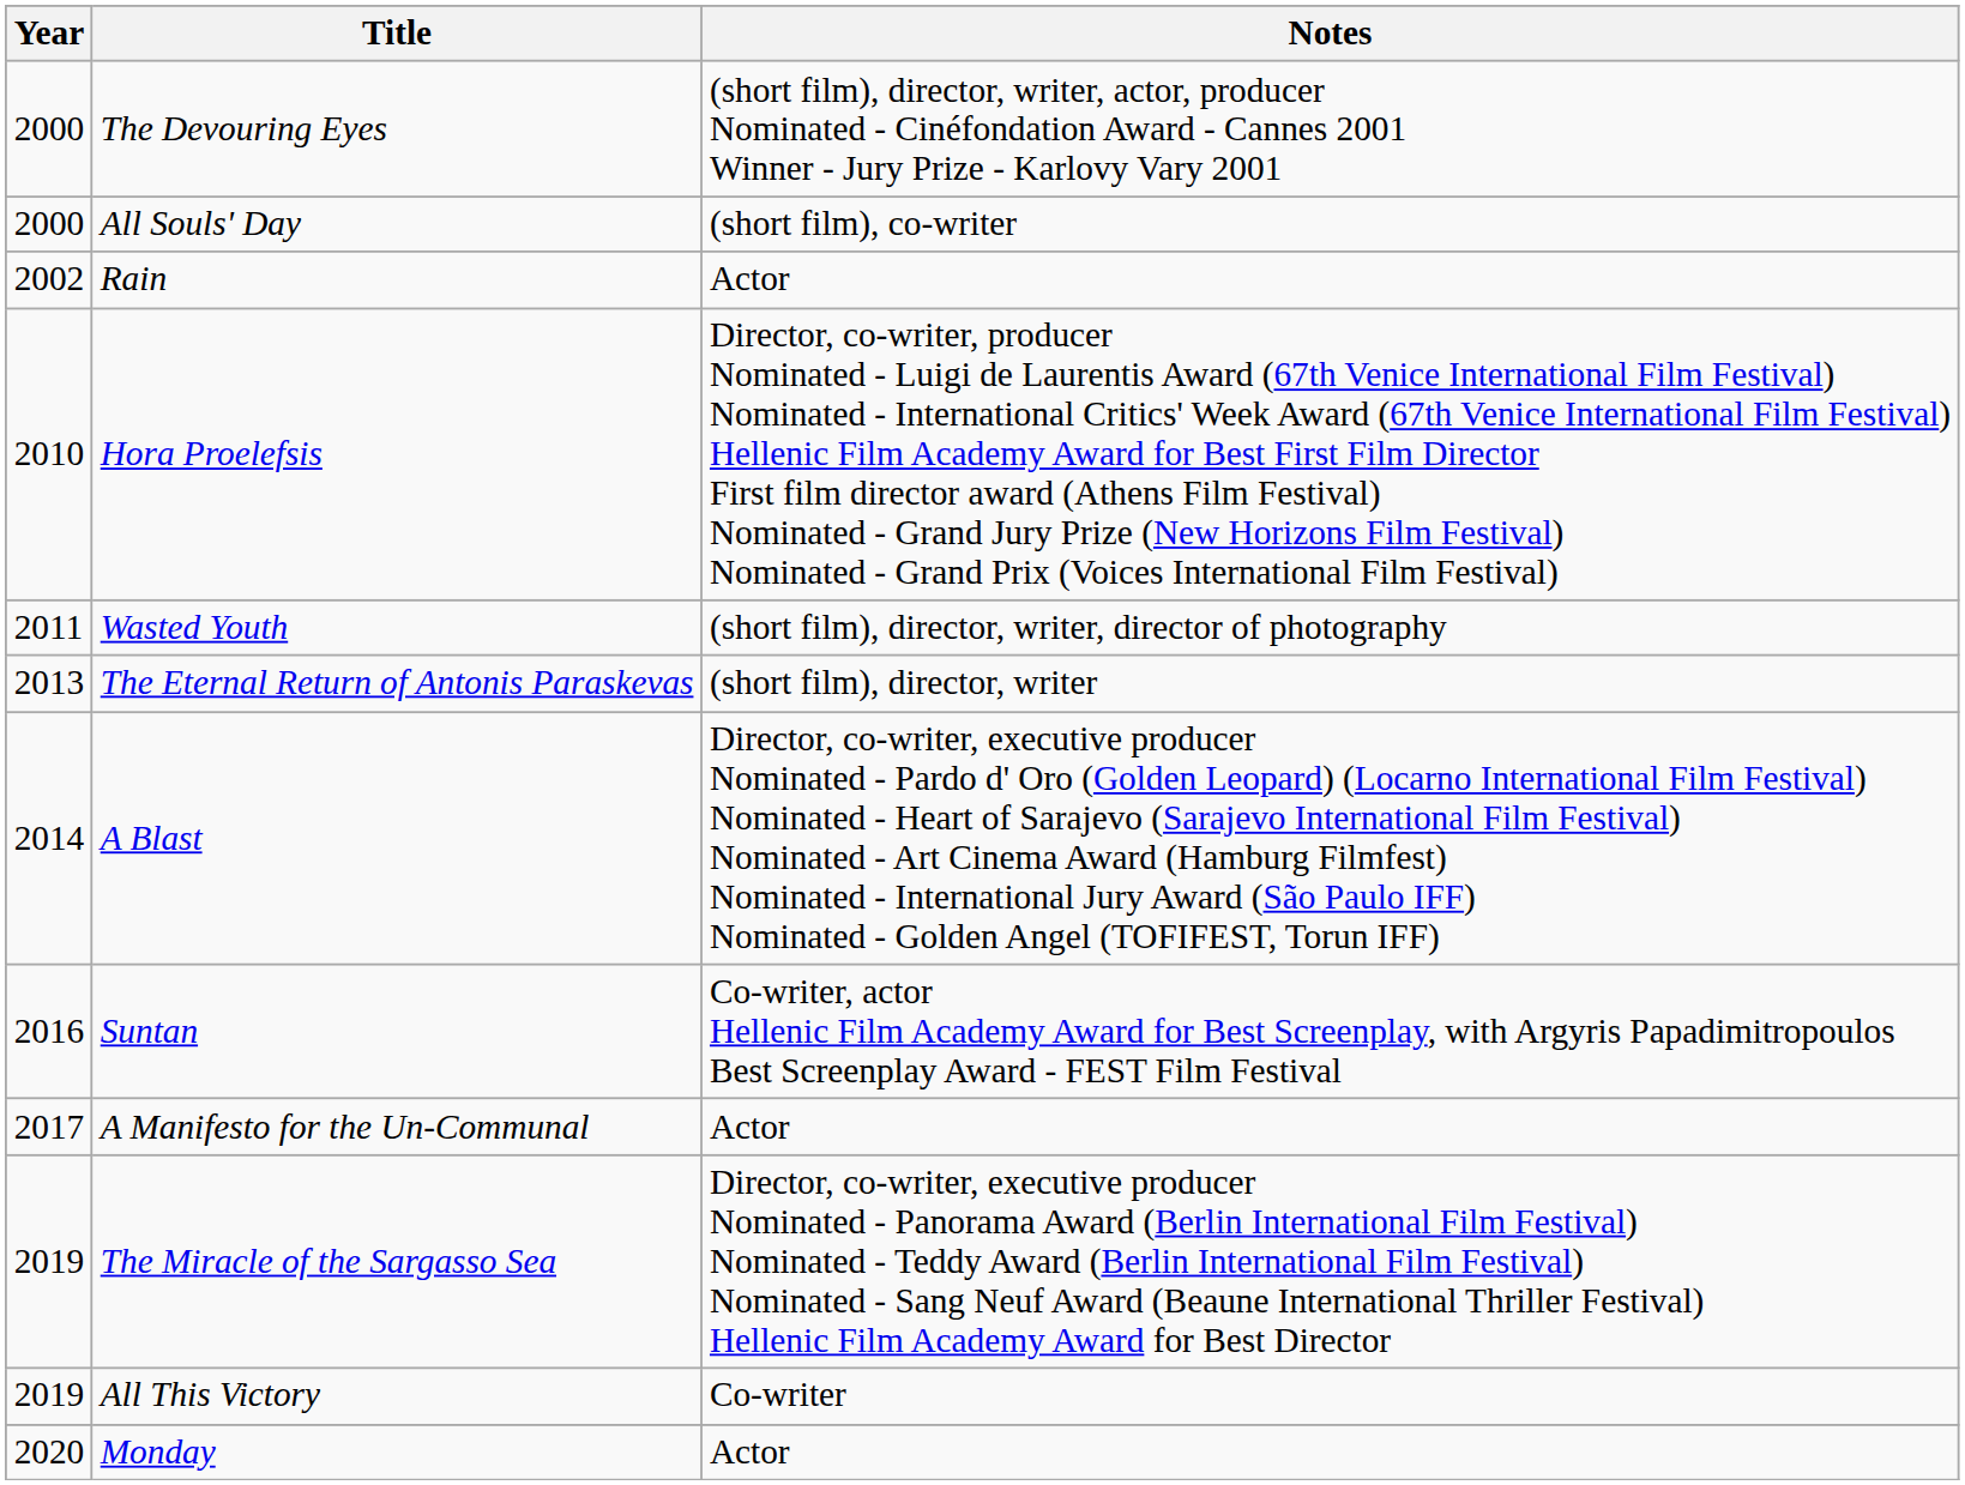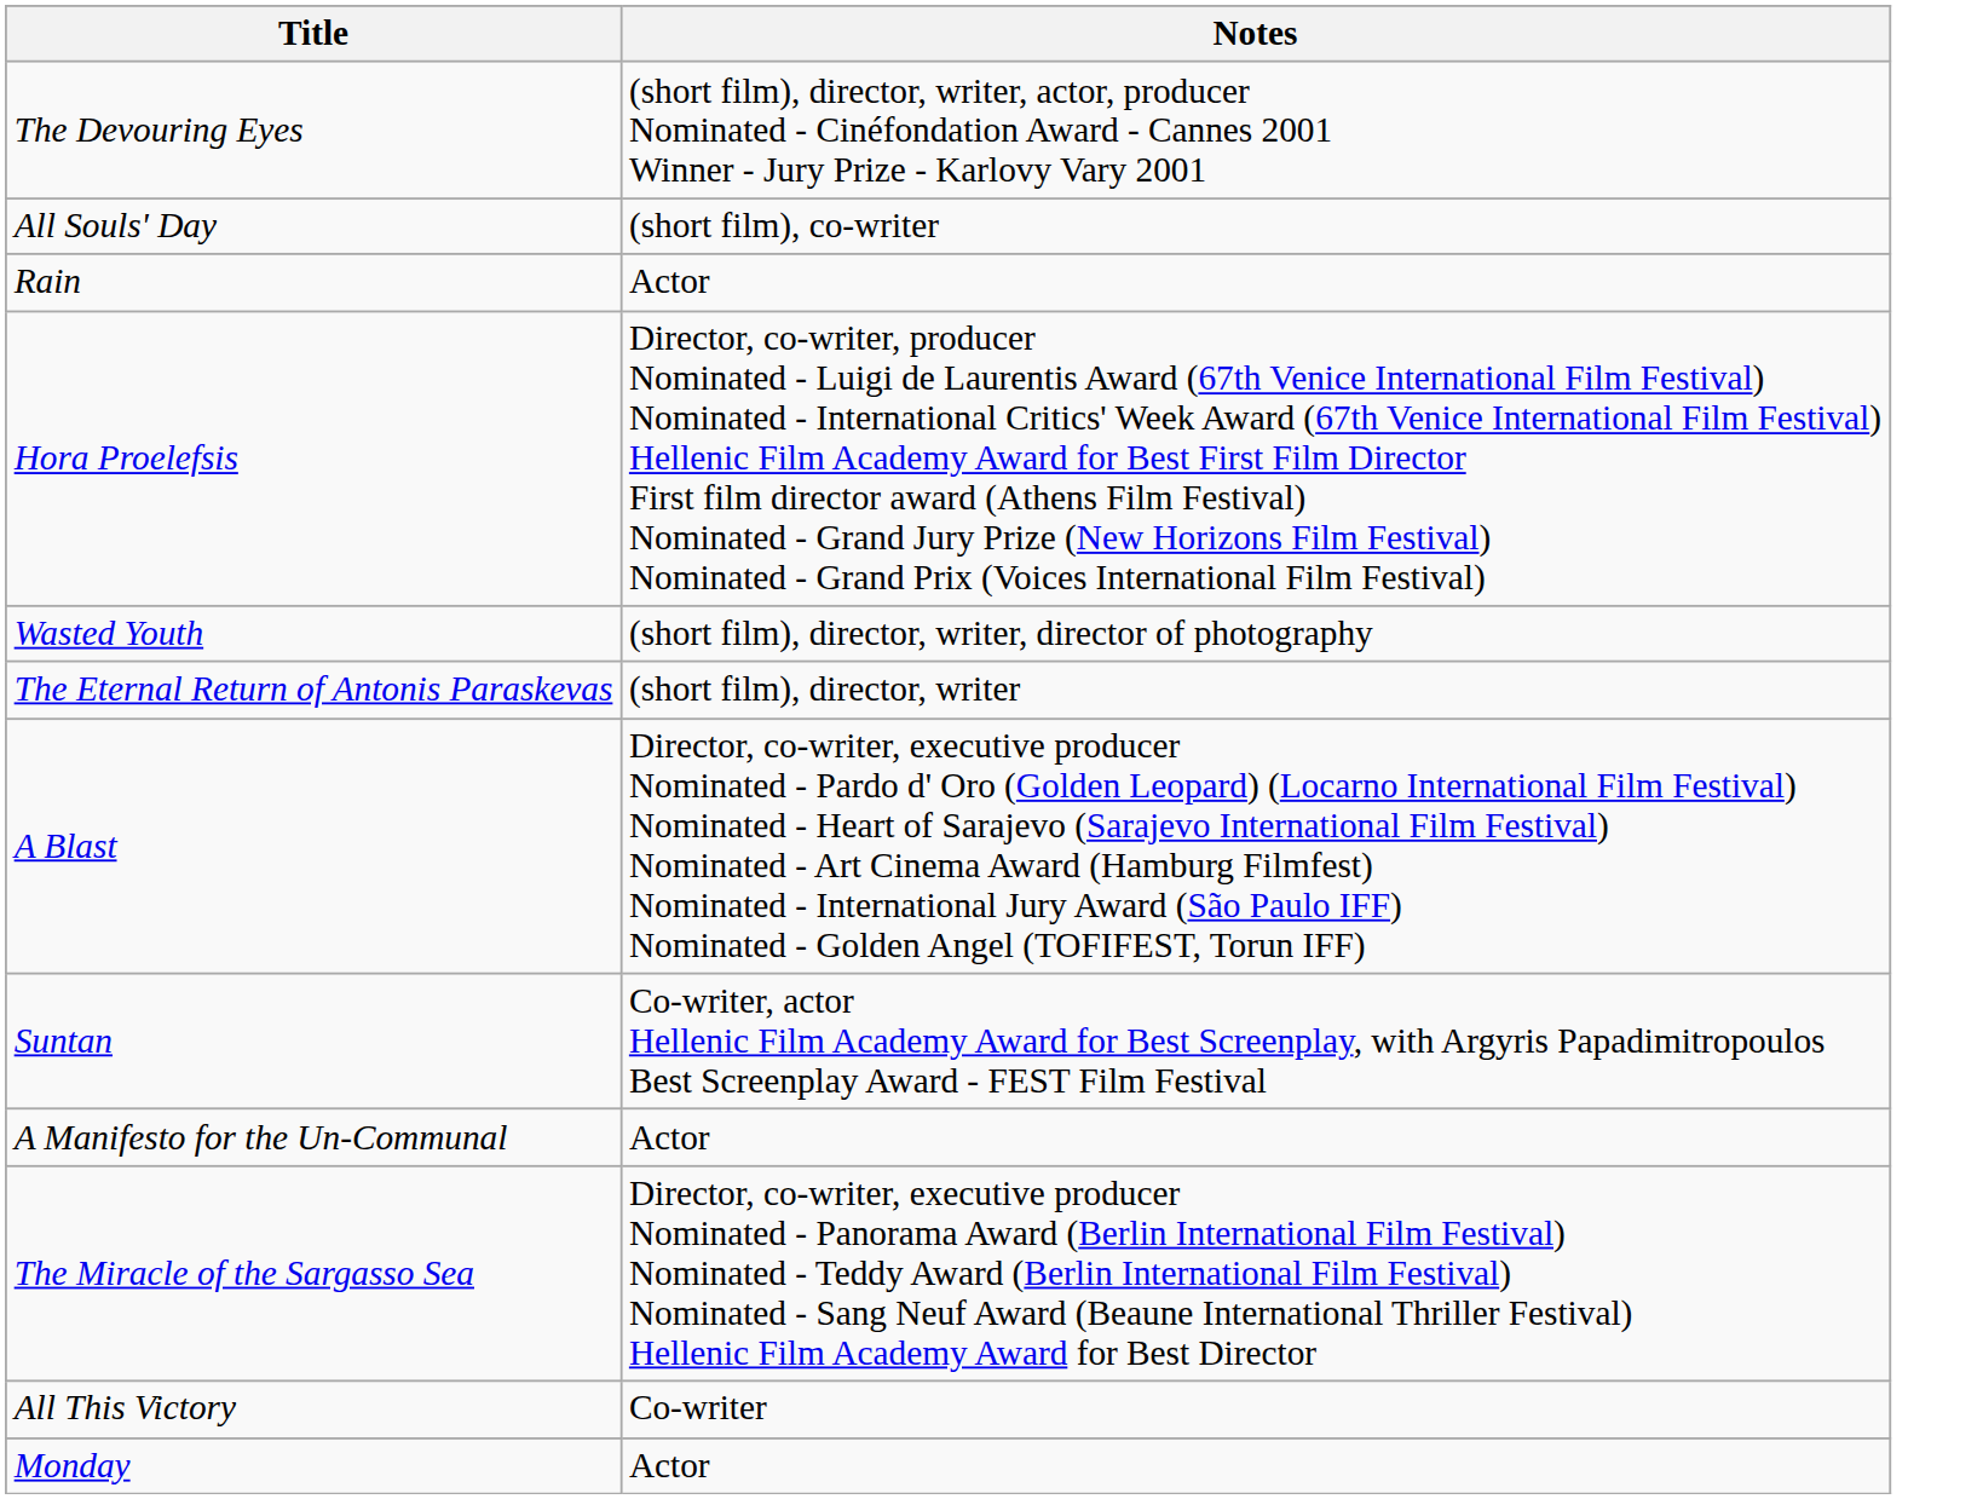 <table class="wikitable sortable">
 <tr>
-<th>Year</th>
 <th>Title</th>
 <th class="unsortable">Notes</th>
 </tr>
 <tr>
-<td>2000</td>
 <td><em>The Devouring Eyes</em></td>
 <td>(short film), director, writer, actor, producer<br>Nominated - Cinéfondation Award - Cannes 2001<br>Winner - Jury Prize - Karlovy Vary 2001</td>
 </tr>
 <tr>
-<td>2000</td>
 <td><em>All Souls' Day</em></td>
 <td>(short film), co-writer</td>
 </tr>
 <tr>
-<td>2002</td>
 <td><em>Rain</em></td>
 <td>Actor</td>
 </tr>
 <tr>
-<td>2010</td>
 <td><em><a href='#'>Hora Proelefsis</a></em></td>
 <td>Director, co-writer, producer<br>Nominated - Luigi de Laurentis Award (<a href='#'>67th Venice International Film Festival</a>)<br>Nominated - International Critics' Week Award (<a href='#'>67th Venice International Film Festival</a>)<br><a href='#'>Hellenic Film Academy Award for Best First Film Director</a><br>First film director award (Athens Film Festival)<br>Nominated - Grand Jury Prize (<a href='#'>New Horizons Film Festival</a>)<br>Nominated - Grand Prix (Voices International Film Festival)</td>
 </tr>
 <tr>
-<td>2011</td>
 <td><em><a href='#'>Wasted Youth</a></em></td>
 <td>(short film), director, writer, director of photography</td>
 </tr>
 <tr>
-<td>2013</td>
 <td><em><a href='#'>The Eternal Return of Antonis Paraskevas</a></em></td>
 <td>(short film), director, writer</td>
 </tr>
 <tr>
-<td>2014</td>
 <td><em><a href='#'>A Blast</a></em></td>
 <td>Director, co-writer, executive producer<br>Nominated - Pardo d' Oro (<a href='#'>Golden Leopard</a>) (<a href='#'>Locarno International Film Festival</a>)<br>Nominated - Heart of Sarajevo (<a href='#'>Sarajevo International Film Festival</a>)<br>Nominated - Art Cinema Award (Hamburg Filmfest)<br>Nominated - International Jury Award (<a href='#'>São Paulo IFF</a>)<br>Nominated - Golden Angel (TOFIFEST, Torun IFF)<br></td>
 </tr>
 <tr>
-<td>2016</td>
 <td><em><a href='#'>Suntan</a></em></td>
 <td>Co-writer, actor<br><a href='#'>Hellenic Film Academy Award for Best Screenplay</a>, with Argyris Papadimitropoulos<br>Best Screenplay Award - FEST Film Festival</td>
 </tr>
 <tr>
-<td>2017</td>
 <td><em>A Manifesto for the Un-Communal</em></td>
 <td>Actor</td>
 </tr>
 <tr>
-<td>2019</td>
 <td><em><a href='#'>The Miracle of the Sargasso Sea</a></em></td>
 <td>Director, co-writer, executive producer<br>Nominated - Panorama Award (<a href='#'>Berlin International Film Festival</a>)<br>Nominated - Teddy Award (<a href='#'>Berlin International Film Festival</a>)<br>Nominated - Sang Neuf Award (Beaune International Thriller Festival)<br><a href='#'>Hellenic Film Academy Award</a> for Best Director</td>
 </tr>
 <tr>
-<td>2019</td>
 <td><em>All This Victory</em></td>
 <td>Co-writer</td>
 </tr>
 <tr>
-<td>2020</td>
 <td><em><a href='#'>Monday</a></em></td>
 <td>Actor</td>
 </tr>
 </table>
